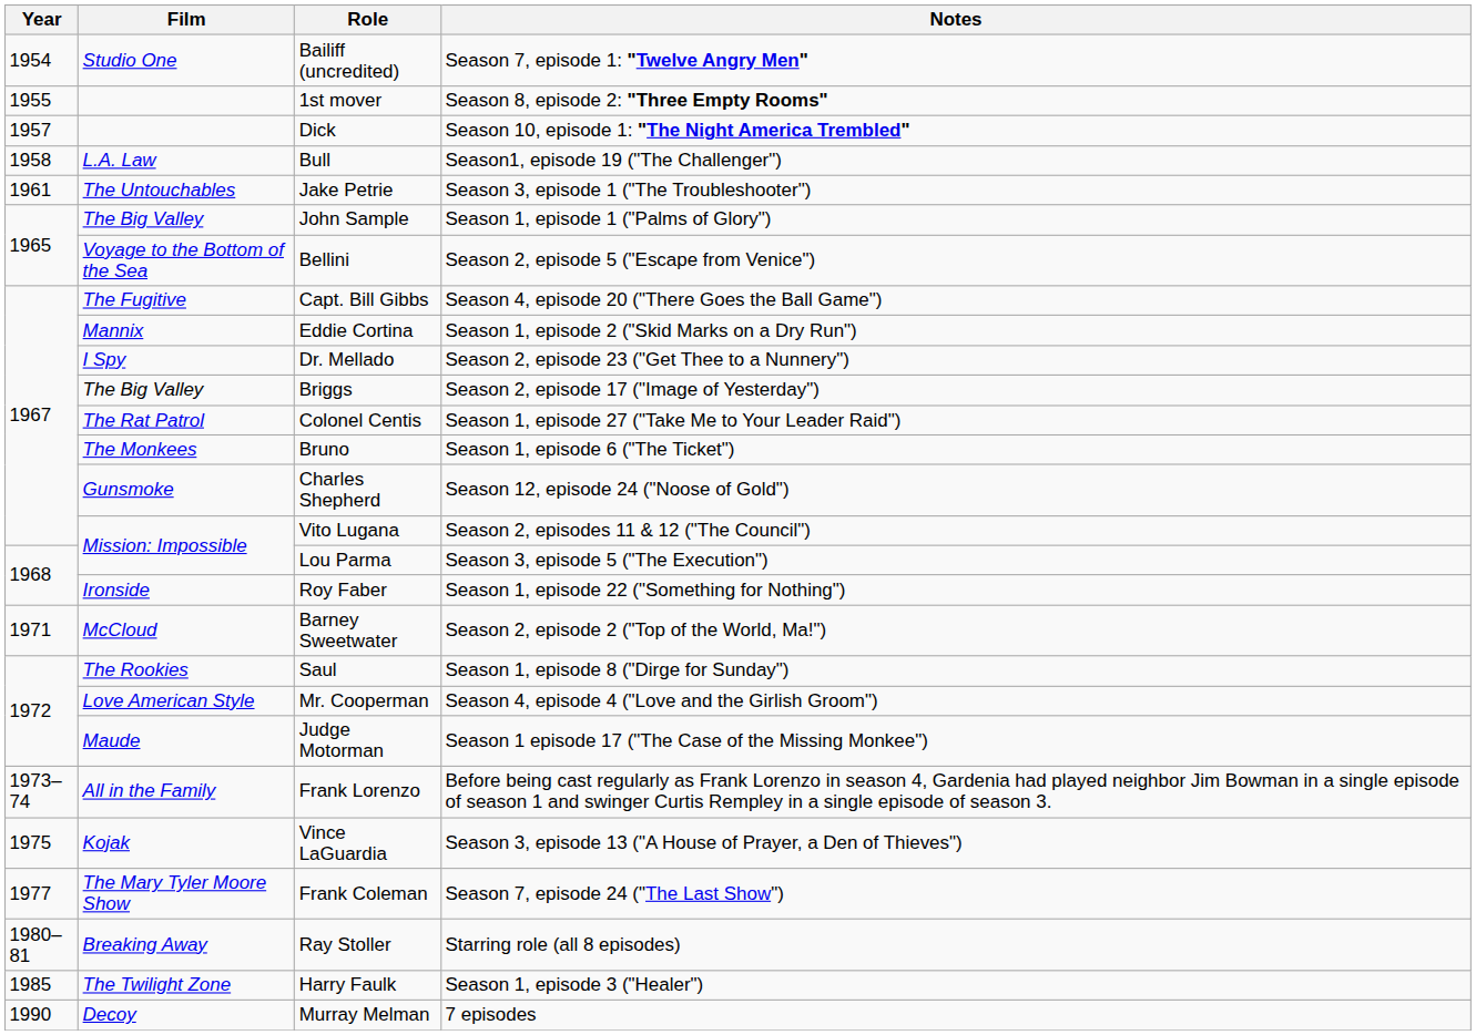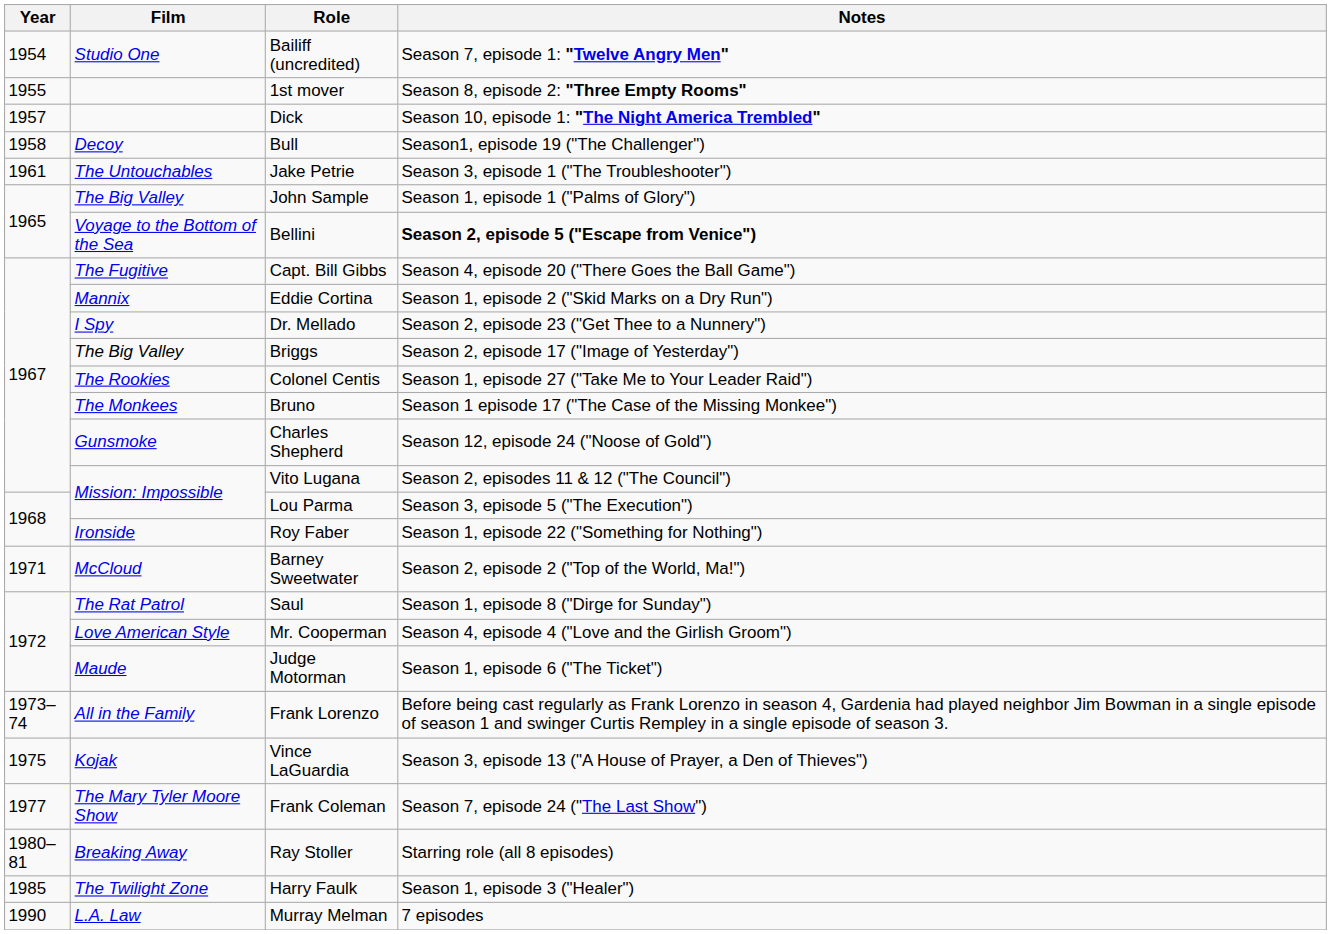 <table class="wikitable">
 <tr>
 <th>Year</th>
 <th>Film</th>
 <th>Role</th>
 <th>Notes</th>
 </tr>
 <tr>
 <td>1954</td>
 <td><a href='#'><em>Studio One</em></a></td>
 <td>Bailiff (uncredited)</td>
 <td>Season 7, episode 1: <strong>"<a href='#'>Twelve Angry Men</a>"</strong></td>
 </tr>
 <tr>
 <td>1955</td>
 <td></td>
 <td>1st mover</td>
 <td>Season 8, episode 2: <strong>"Three Empty Rooms"</strong></td>
 </tr>
 <tr>
 <td>1957</td>
 <td></td>
 <td>Dick</td>
 <td>Season 10, episode 1: <strong>"<a href='#'>The Night America Trembled</a>"</strong></td>
 </tr>
 <tr>
 <td>1958</td>
-<td><em><a href='#'>L.A. Law</a></em></td>
+<td><em><a href='#'>Decoy</a></em></td>
 <td>Bull</td>
 <td>Season1, episode 19 ("The Challenger")</td>
 </tr>
 <tr>
 <td>1961</td>
 <td><em><a href='#'>The Untouchables</a></em></td>
 <td>Jake Petrie</td>
 <td>Season 3, episode 1 ("The Troubleshooter")</td>
 </tr>
 <tr>
 <td rowspan=2>1965</td>
 <td><em><a href='#'>The Big Valley</a></em></td>
 <td>John Sample</td>
 <td>Season 1, episode 1 ("Palms of Glory")</td>
 </tr>
 <tr>
 <td><em><a href='#'>Voyage to the Bottom of the Sea</a></em></td>
 <td>Bellini</td>
-<td>Season 2, episode 5 ("Escape from Venice")</td>
+<td><strong>Season 2, episode 5 ("Escape from Venice")</strong></td>
 </tr>
 <tr>
 <td rowspan=8>1967</td>
 <td><em><a href='#'>The Fugitive</a></em></td>
 <td>Capt. Bill Gibbs</td>
 <td>Season 4, episode 20 ("There Goes the Ball Game")</td>
 </tr>
 <tr>
 <td><em><a href='#'>Mannix</a></em></td>
 <td>Eddie Cortina</td>
 <td>Season 1, episode 2 ("Skid Marks on a Dry Run")</td>
 </tr>
 <tr>
 <td><em><a href='#'>I Spy</a></em></td>
 <td>Dr. Mellado</td>
 <td>Season 2, episode 23 ("Get Thee to a Nunnery")</td>
 </tr>
 <tr>
 <td><em>The Big Valley</em></td>
 <td>Briggs</td>
 <td>Season 2, episode 17 ("Image of Yesterday")</td>
 </tr>
 <tr>
-<td><em><a href='#'>The Rat Patrol</a></em></td>
+<td><em><a href='#'>The Rookies</a></em></td>
 <td>Colonel Centis</td>
 <td>Season 1, episode 27 ("Take Me to Your Leader Raid")</td>
 </tr>
 <tr>
 <td><em><a href='#'>The Monkees</a></em></td>
 <td>Bruno</td>
-<td>Season 1, episode 6 ("The Ticket")</td>
+<td>Season 1 episode 17 ("The Case of the Missing Monkee")</td>
 </tr>
 <tr>
 <td><em><a href='#'>Gunsmoke</a></em></td>
 <td>Charles Shepherd</td>
 <td>Season 12, episode 24 ("Noose of Gold")</td>
 </tr>
 <tr>
 <td rowspan="2"><em><a href='#'>Mission: Impossible</a></em></td>
 <td>Vito Lugana</td>
 <td>Season 2, episodes 11 & 12 ("The Council")</td>
 </tr>
 <tr>
 <td rowspan=2>1968</td>
 <td>Lou Parma</td>
 <td>Season 3, episode 5 ("The Execution")</td>
 </tr>
 <tr>
 <td><em><a href='#'>Ironside</a></em></td>
 <td>Roy Faber</td>
 <td>Season 1, episode 22 ("Something for Nothing")</td>
 </tr>
 <tr>
 <td>1971</td>
 <td><em><a href='#'>McCloud</a></em></td>
 <td>Barney Sweetwater</td>
 <td>Season 2, episode 2 ("Top of the World, Ma!")</td>
 </tr>
 <tr>
 <td rowspan=3>1972</td>
-<td><em><a href='#'>The Rookies</a></em></td>
+<td><em><a href='#'>The Rat Patrol</a></em></td>
 <td>Saul</td>
 <td>Season 1, episode 8 ("Dirge for Sunday")</td>
 </tr>
 <tr>
 <td><em><a href='#'>Love American Style</a></em></td>
 <td>Mr. Cooperman</td>
 <td>Season 4, episode 4 ("Love and the Girlish Groom")</td>
 </tr>
 <tr>
 <td><em><a href='#'>Maude</a></em></td>
 <td>Judge Motorman</td>
-<td>Season 1 episode 17 ("The Case of the Missing Monkee")</td>
+<td>Season 1, episode 6 ("The Ticket")</td>
 </tr>
 <tr>
 <td>1973–74</td>
 <td><em><a href='#'>All in the Family</a></em></td>
 <td>Frank Lorenzo</td>
 <td>Before being cast regularly as Frank Lorenzo in season 4, Gardenia had played neighbor Jim Bowman in a single episode of season 1 and swinger Curtis Rempley in a single episode of season 3.</td>
 </tr>
 <tr>
 <td>1975</td>
 <td><em><a href='#'>Kojak</a></em></td>
 <td>Vince LaGuardia</td>
 <td>Season 3, episode 13 ("A House of Prayer, a Den of Thieves")</td>
 </tr>
 <tr>
 <td>1977</td>
 <td><em><a href='#'>The Mary Tyler Moore Show</a></em></td>
 <td>Frank Coleman</td>
 <td>Season 7, episode 24 ("<a href='#'>The Last Show</a>")</td>
 </tr>
 <tr>
 <td>1980–81</td>
 <td><em><a href='#'>Breaking Away</a></em></td>
 <td>Ray Stoller</td>
 <td>Starring role (all 8 episodes)</td>
 </tr>
 <tr>
 <td>1985</td>
 <td><em><a href='#'>The Twilight Zone</a></em></td>
 <td>Harry Faulk</td>
 <td>Season 1, episode 3 ("Healer")</td>
 </tr>
 <tr>
 <td>1990</td>
-<td><em><a href='#'>Decoy</a></em></td>
+<td><em><a href='#'>L.A. Law</a></em></td>
 <td>Murray Melman</td>
 <td>7 episodes</td>
 </tr>
 </table>
